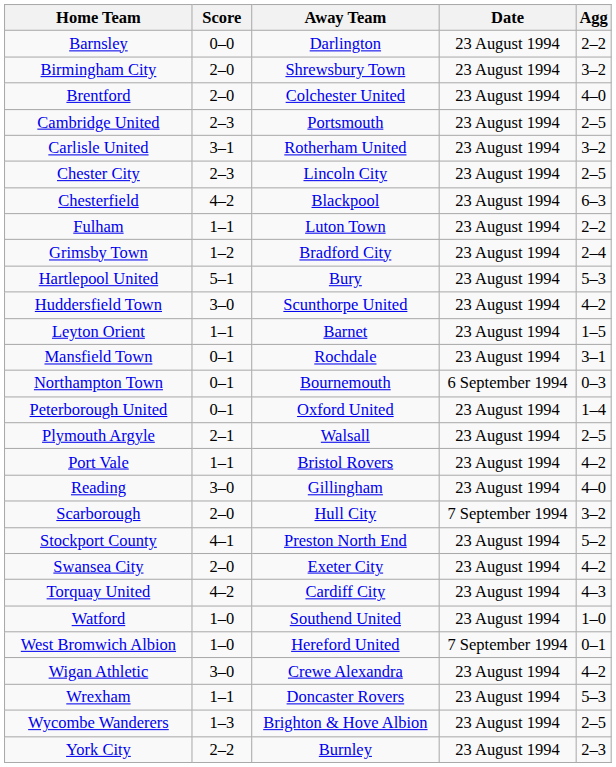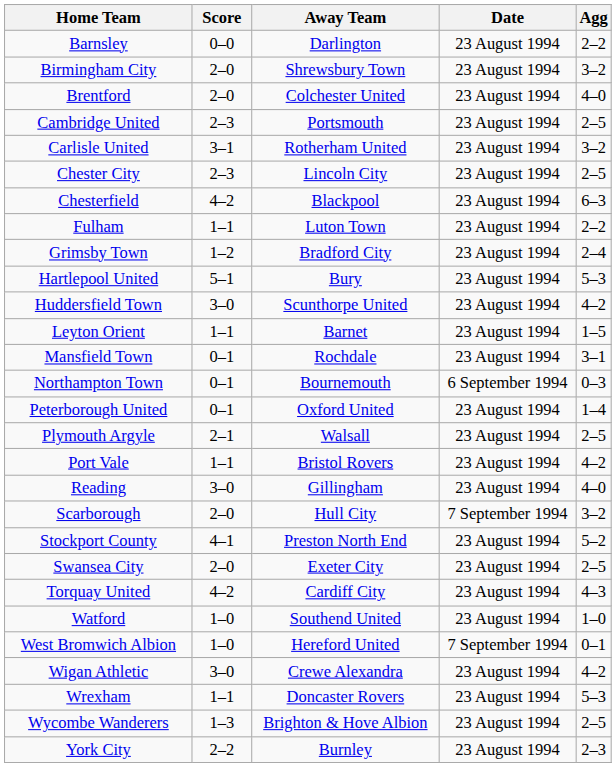 <table class="wikitable" style="text-align:center;">
 <tr>
 <th width=175>Home Team</th>
 <th width=50>Score</th>
 <th width=175>Away Team</th>
 <th width= 125>Date</th>
 <th width= 20>Agg</th>
 </tr>
 <tr>
 <td><a href='#'>Barnsley</a></td>
 <td>0–0</td>
 <td><a href='#'>Darlington</a></td>
 <td>23 August 1994</td>
 <td>2–2</td>
 </tr>
 <tr>
 <td><a href='#'>Birmingham City</a></td>
 <td>2–0</td>
 <td><a href='#'>Shrewsbury Town</a></td>
 <td>23 August 1994</td>
 <td>3–2</td>
 </tr>
 <tr>
 <td><a href='#'>Brentford</a></td>
 <td>2–0</td>
 <td><a href='#'>Colchester United</a></td>
 <td>23 August 1994</td>
 <td>4–0</td>
 </tr>
 <tr>
 <td><a href='#'>Cambridge United</a></td>
 <td>2–3</td>
 <td><a href='#'>Portsmouth</a></td>
 <td>23 August 1994</td>
 <td>2–5</td>
 </tr>
 <tr>
 <td><a href='#'>Carlisle United</a></td>
 <td>3–1</td>
 <td><a href='#'>Rotherham United</a></td>
 <td>23 August 1994</td>
 <td>3–2</td>
 </tr>
 <tr>
 <td><a href='#'>Chester City</a></td>
 <td>2–3</td>
 <td><a href='#'>Lincoln City</a></td>
 <td>23 August 1994</td>
 <td>2–5</td>
 </tr>
 <tr>
 <td><a href='#'>Chesterfield</a></td>
 <td>4–2</td>
 <td><a href='#'>Blackpool</a></td>
 <td>23 August 1994</td>
 <td>6–3</td>
 </tr>
 <tr>
 <td><a href='#'>Fulham</a></td>
 <td>1–1</td>
 <td><a href='#'>Luton Town</a></td>
 <td>23 August 1994</td>
 <td>2–2</td>
 </tr>
 <tr>
 <td><a href='#'>Grimsby Town</a></td>
 <td>1–2</td>
 <td><a href='#'>Bradford City</a></td>
 <td>23 August 1994</td>
 <td>2–4</td>
 </tr>
 <tr>
 <td><a href='#'>Hartlepool United</a></td>
 <td>5–1</td>
 <td><a href='#'>Bury</a></td>
 <td>23 August 1994</td>
 <td>5–3</td>
 </tr>
 <tr>
 <td><a href='#'>Huddersfield Town</a></td>
 <td>3–0</td>
 <td><a href='#'>Scunthorpe United</a></td>
 <td>23 August 1994</td>
 <td>4–2</td>
 </tr>
 <tr>
 <td><a href='#'>Leyton Orient</a></td>
 <td>1–1</td>
 <td><a href='#'>Barnet</a></td>
 <td>23 August 1994</td>
 <td>1–5</td>
 </tr>
 <tr>
 <td><a href='#'>Mansfield Town</a></td>
 <td>0–1</td>
 <td><a href='#'>Rochdale</a></td>
 <td>23 August 1994</td>
 <td>3–1</td>
 </tr>
 <tr>
 <td><a href='#'>Northampton Town</a></td>
 <td>0–1</td>
 <td><a href='#'>Bournemouth</a></td>
 <td>6 September 1994</td>
 <td>0–3</td>
 </tr>
 <tr>
 <td><a href='#'>Peterborough United</a></td>
 <td>0–1</td>
 <td><a href='#'>Oxford United</a></td>
 <td>23 August 1994</td>
 <td>1–4</td>
 </tr>
 <tr>
 <td><a href='#'>Plymouth Argyle</a></td>
 <td>2–1</td>
 <td><a href='#'>Walsall</a></td>
 <td>23 August 1994</td>
 <td>2–5</td>
 </tr>
 <tr>
 <td><a href='#'>Port Vale</a></td>
 <td>1–1</td>
 <td><a href='#'>Bristol Rovers</a></td>
 <td>23 August 1994</td>
 <td>4–2</td>
 </tr>
 <tr>
 <td><a href='#'>Reading</a></td>
 <td>3–0</td>
 <td><a href='#'>Gillingham</a></td>
 <td>23 August 1994</td>
 <td>4–0</td>
 </tr>
 <tr>
 <td><a href='#'>Scarborough</a></td>
 <td>2–0</td>
 <td><a href='#'>Hull City</a></td>
 <td>7 September 1994</td>
 <td>3–2</td>
 </tr>
 <tr>
 <td><a href='#'>Stockport County</a></td>
 <td>4–1</td>
 <td><a href='#'>Preston North End</a></td>
 <td>23 August 1994</td>
 <td>5–2</td>
 </tr>
 <tr>
 <td><a href='#'>Swansea City</a></td>
 <td>2–0</td>
 <td><a href='#'>Exeter City</a></td>
 <td>23 August 1994</td>
-<td>4–2</td>
+<td>2–5</td>
 </tr>
 <tr>
 <td><a href='#'>Torquay United</a></td>
 <td>4–2</td>
 <td><a href='#'>Cardiff City</a></td>
 <td>23 August 1994</td>
 <td>4–3</td>
 </tr>
 <tr>
 <td><a href='#'>Watford</a></td>
 <td>1–0</td>
 <td><a href='#'>Southend United</a></td>
 <td>23 August 1994</td>
 <td>1–0</td>
 </tr>
 <tr>
 <td><a href='#'>West Bromwich Albion</a></td>
 <td>1–0</td>
 <td><a href='#'>Hereford United</a></td>
 <td>7 September 1994</td>
 <td>0–1</td>
 </tr>
 <tr>
 <td><a href='#'>Wigan Athletic</a></td>
 <td>3–0</td>
 <td><a href='#'>Crewe Alexandra</a></td>
 <td>23 August 1994</td>
 <td>4–2</td>
 </tr>
 <tr>
 <td><a href='#'>Wrexham</a></td>
 <td>1–1</td>
 <td><a href='#'>Doncaster Rovers</a></td>
 <td>23 August 1994</td>
 <td>5–3</td>
 </tr>
 <tr>
 <td><a href='#'>Wycombe Wanderers</a></td>
 <td>1–3</td>
 <td><a href='#'>Brighton & Hove Albion</a></td>
 <td>23 August 1994</td>
 <td>2–5</td>
 </tr>
 <tr>
 <td><a href='#'>York City</a></td>
 <td>2–2</td>
 <td><a href='#'>Burnley</a></td>
 <td>23 August 1994</td>
 <td>2–3</td>
 </tr>
 <tr>
 </tr>
 </table>
